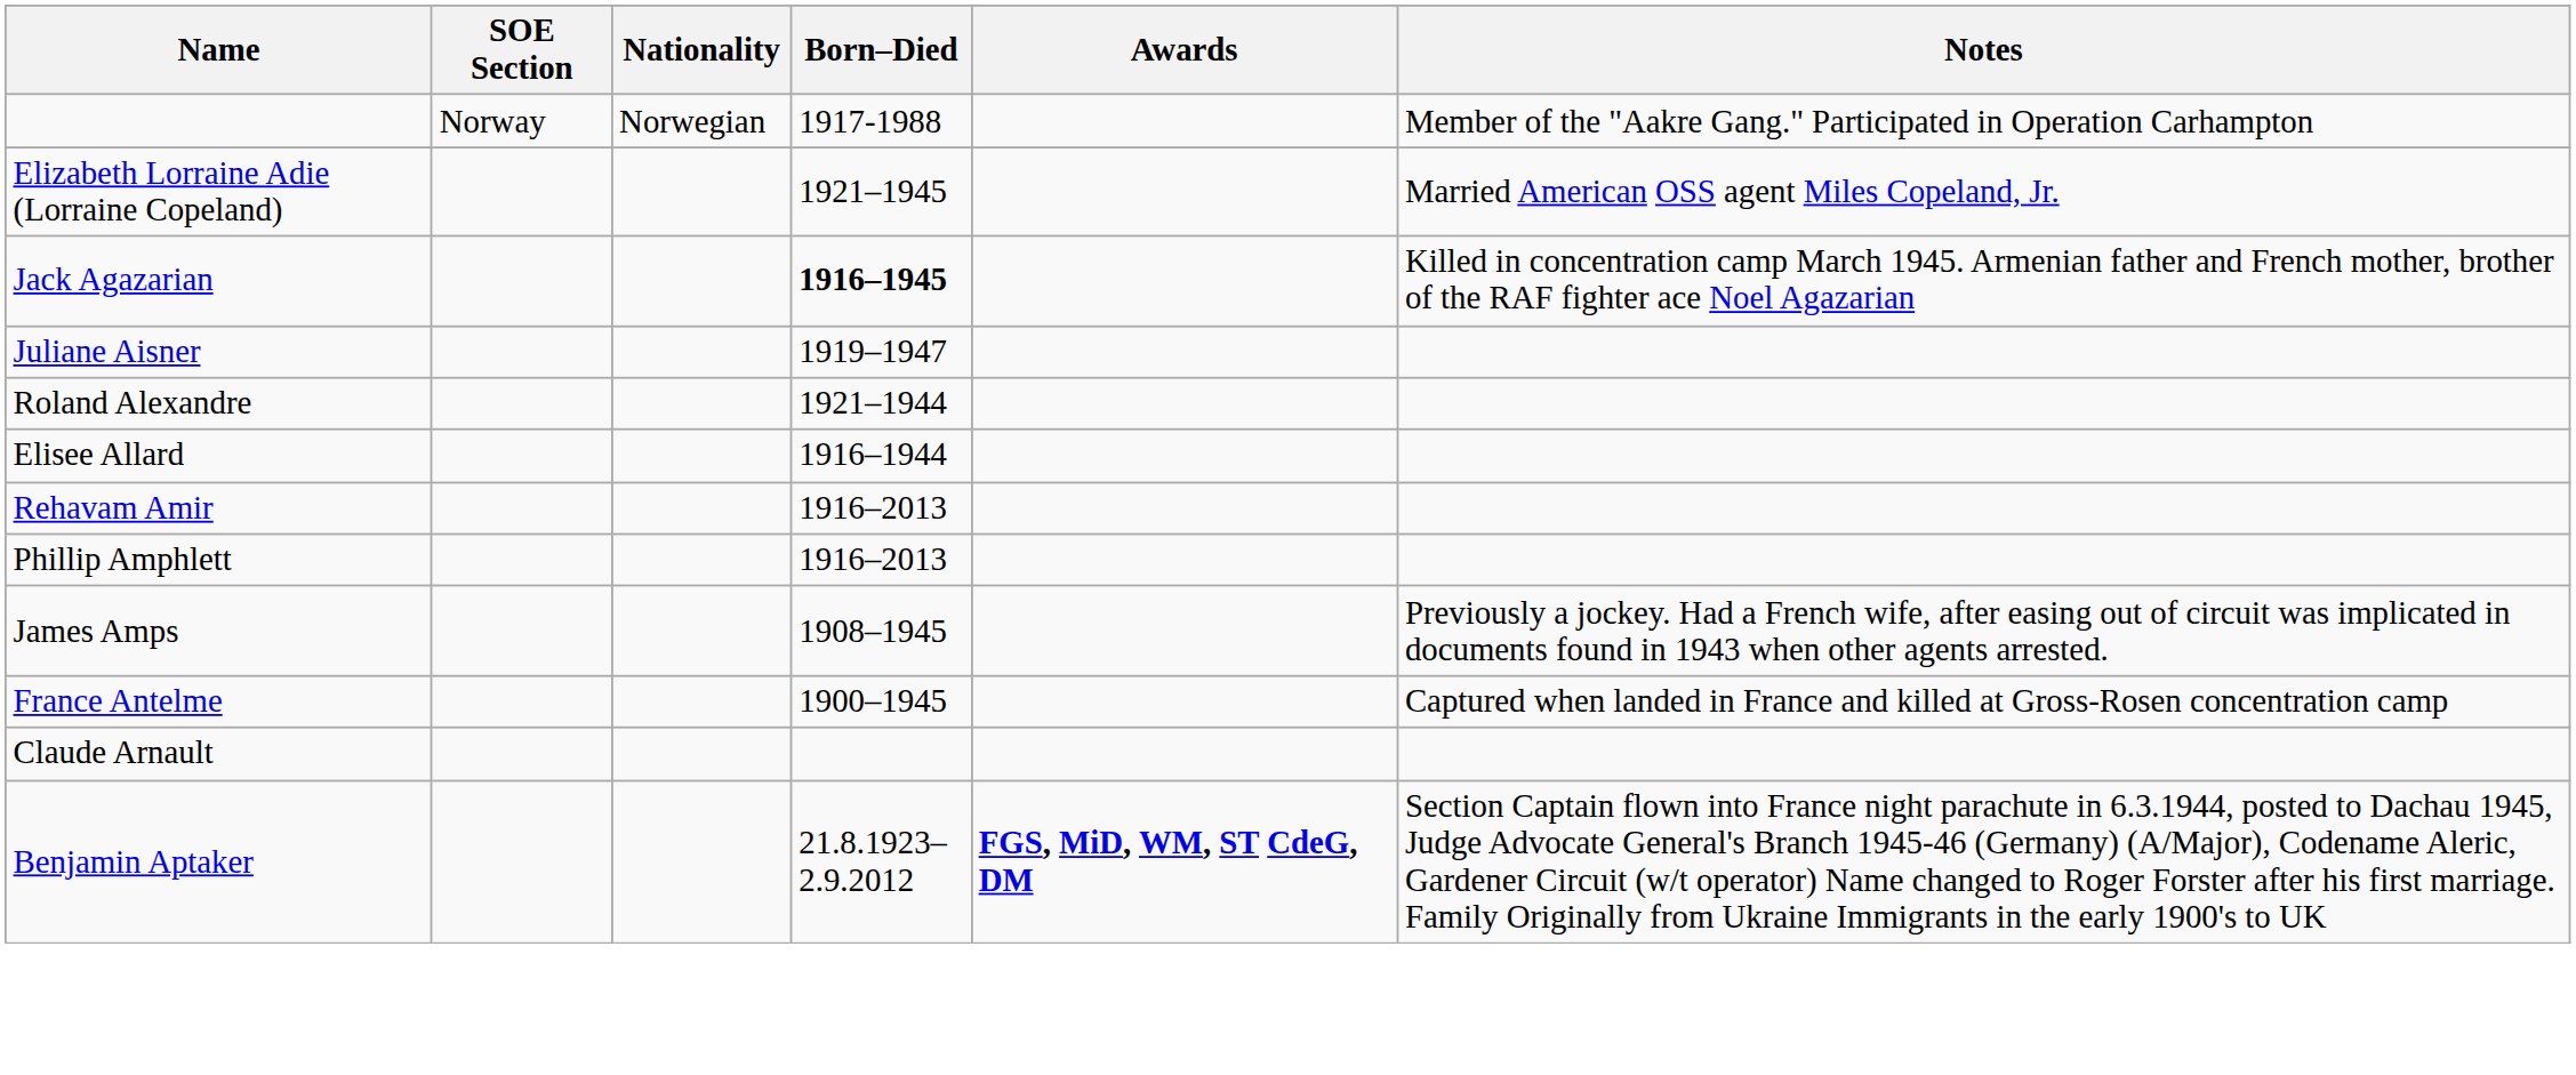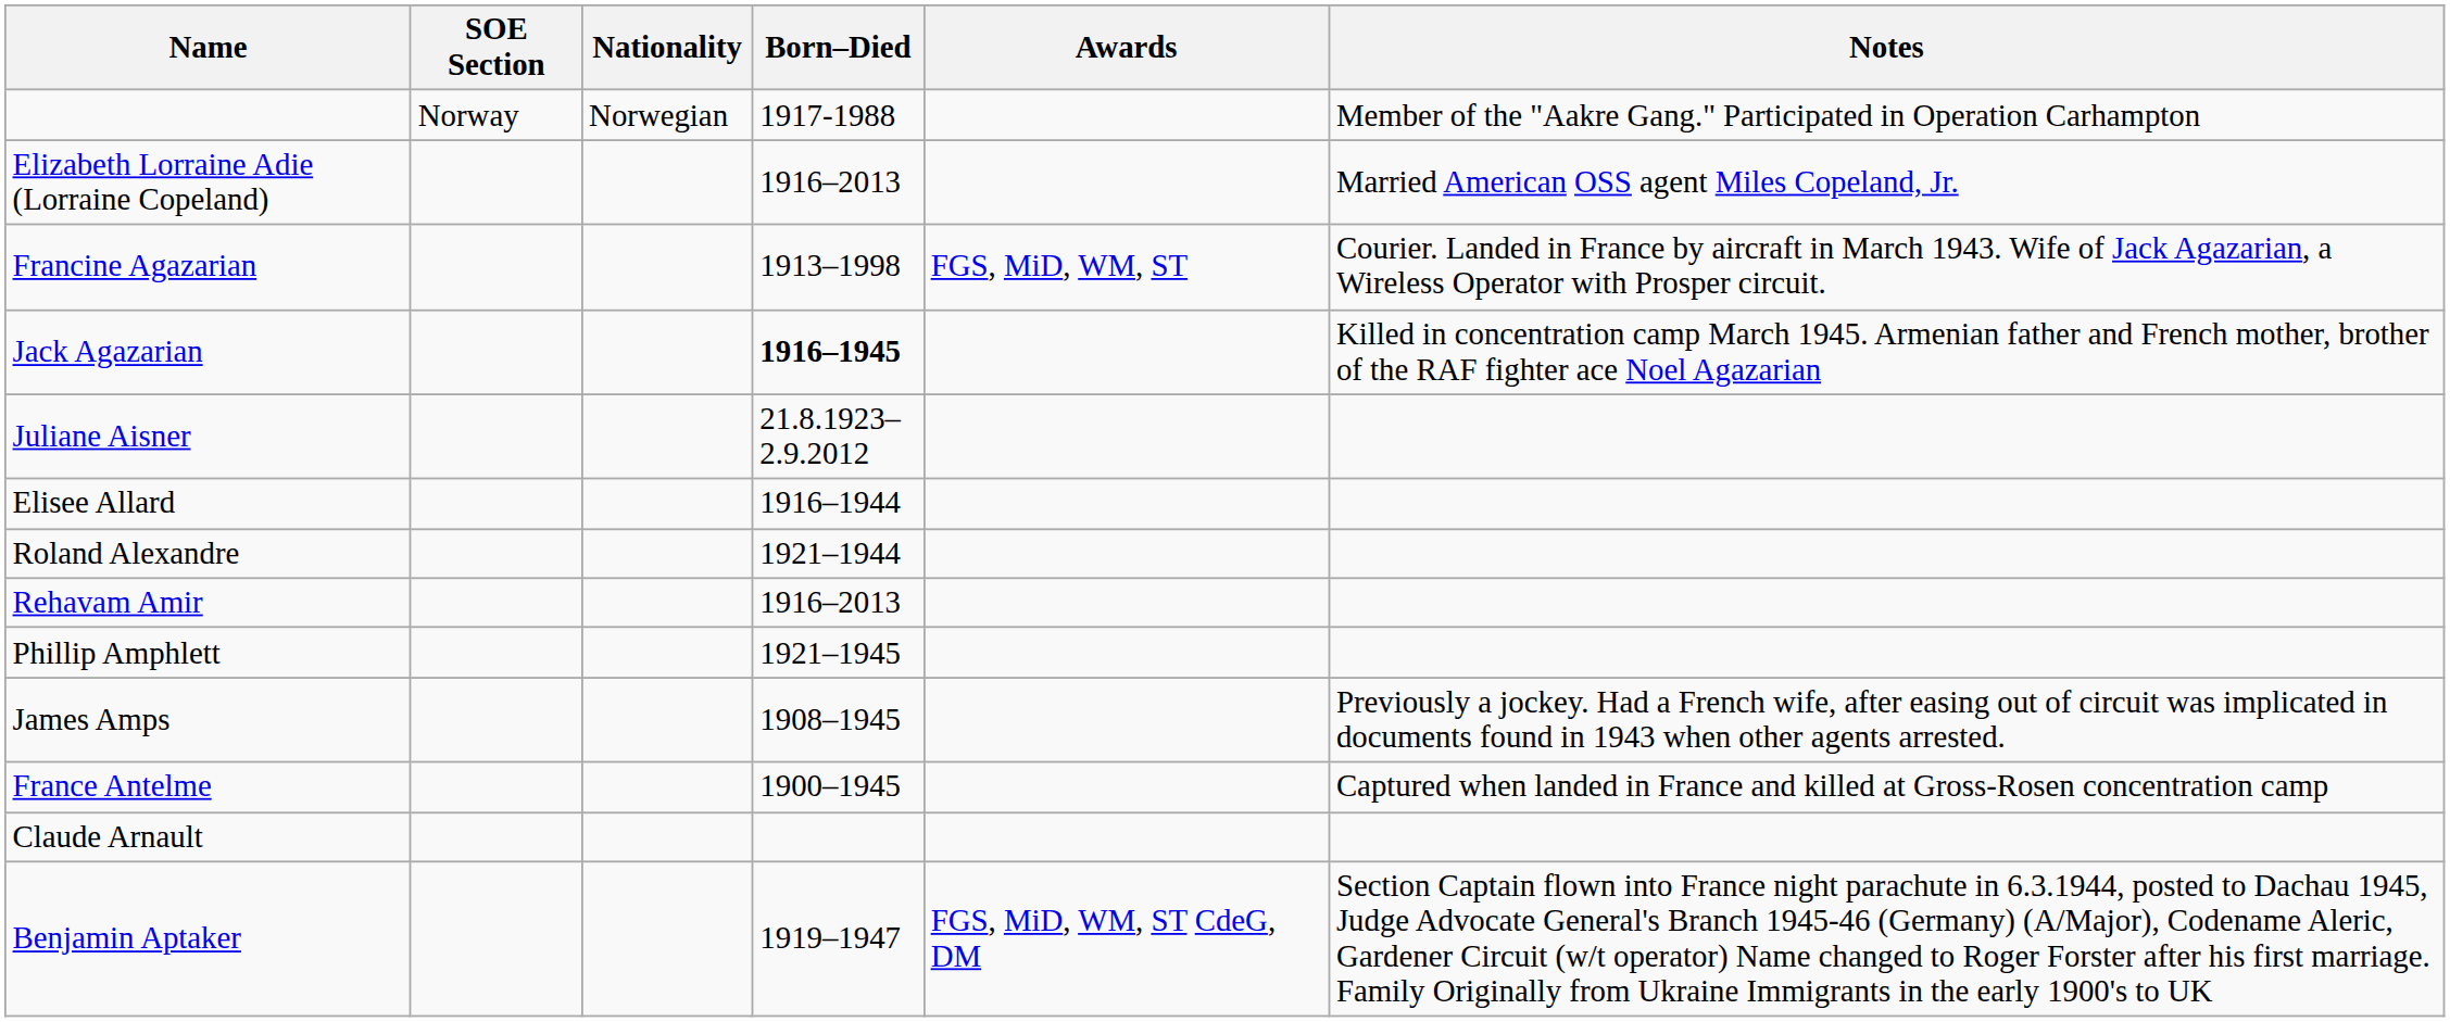 <table class="wikitable">
 <tr>
 <th width="200">Name</th>
 <th width="80">SOE Section</th>
 <th width="80">Nationality</th>
 <th width="80">Born–Died</th>
 <th width="200">Awards</th>
 <th>Notes</th>
 </tr>
 <tr>
 <td></td>
 <td>Norway</td>
 <td>Norwegian</td>
 <td>1917-1988</td>
 <td></td>
 <td>Member of the "Aakre Gang." Participated in Operation Carhampton</td>
 </tr>
 <tr>
 <td><a href='#'>Elizabeth Lorraine Adie</a> <br>(Lorraine Copeland)</td>
 <td></td>
 <td></td>
-<td>1921–1945</td>
+<td>1916–2013</td>
 <td></td>
 <td>Married <a href='#'>American</a> <a href='#'>OSS</a> agent <a href='#'>Miles Copeland, Jr.</a></td>
+</tr>
+<tr>
+<td><a href='#'>Francine Agazarian</a></td>
+<td></td>
+<td></td>
+<td>1913–1998</td>
+<td><a href='#'>FGS</a>, <a href='#'>MiD</a>, <a href='#'>WM</a>, <a href='#'>ST</a></td>
+<td>Courier. Landed in France by aircraft in March 1943. Wife of <a href='#'>Jack Agazarian</a>, a Wireless Operator with Prosper circuit.</td>
 </tr>
 <tr>
 <td><a href='#'>Jack Agazarian</a></td>
 <td></td>
 <td></td>
 <td><strong>1916–1945</strong></td>
 <td></td>
 <td>Killed in concentration camp March 1945. Armenian father and French mother, brother of the RAF fighter ace <a href='#'>Noel Agazarian</a></td>
 </tr>
 <tr>
 <td><a href='#'>Juliane Aisner</a></td>
 <td></td>
 <td></td>
-<td>1919–1947</td>
+<td>21.8.1923–2.9.2012</td>
+<td></td>
+<td></td>
+</tr>
+<tr>
+<td>Elisee Allard</td>
+<td></td>
+<td></td>
+<td>1916–1944</td>
 <td></td>
 <td></td>
 </tr>
 <tr>
 <td>Roland Alexandre</td>
 <td></td>
 <td></td>
 <td>1921–1944</td>
-<td></td>
-<td></td>
-</tr>
-<tr>
-<td>Elisee Allard</td>
-<td></td>
-<td></td>
-<td>1916–1944</td>
 <td></td>
 <td></td>
 </tr>
 <tr>
 <td><a href='#'>Rehavam Amir</a></td>
 <td></td>
 <td></td>
 <td>1916–2013</td>
 <td></td>
 <td></td>
 </tr>
 <tr>
 <td>Phillip Amphlett</td>
 <td></td>
 <td></td>
-<td>1916–2013</td>
+<td>1921–1945</td>
 <td></td>
 <td></td>
 </tr>
 <tr>
 <td>James Amps</td>
 <td></td>
 <td></td>
 <td>1908–1945</td>
 <td></td>
 <td>Previously a jockey. Had a French wife, after easing out of circuit was implicated in documents found in 1943 when other agents arrested.</td>
 </tr>
 <tr>
 <td><a href='#'>France Antelme</a></td>
 <td></td>
 <td></td>
 <td>1900–1945</td>
 <td></td>
 <td>Captured when landed in France and killed at Gross-Rosen concentration camp</td>
 </tr>
 <tr>
 <td>Claude Arnault</td>
 <td></td>
 <td></td>
 <td></td>
 <td></td>
 <td></td>
 </tr>
 <tr>
 <td><a href='#'>Benjamin Aptaker</a></td>
 <td></td>
 <td></td>
-<td>21.8.1923–2.9.2012</td>
-<td><strong><a href='#'>FGS</a>, <a href='#'>MiD</a>, <a href='#'>WM</a>, <a href='#'>ST</a> <a href='#'>CdeG</a>, <a href='#'>DM</a></strong></td>
+<td>1919–1947</td>
+<td><a href='#'>FGS</a>, <a href='#'>MiD</a>, <a href='#'>WM</a>, <a href='#'>ST</a> <a href='#'>CdeG</a>, <a href='#'>DM</a></td>
 <td>Section Captain flown into France night parachute in 6.3.1944, posted to Dachau 1945, Judge Advocate General's Branch 1945-46 (Germany) (A/Major), Codename Aleric, Gardener Circuit (w/t operator) Name changed to Roger Forster after his first marriage. Family Originally from Ukraine Immigrants in the early 1900's to UK</td>
 </tr>
 </table>
